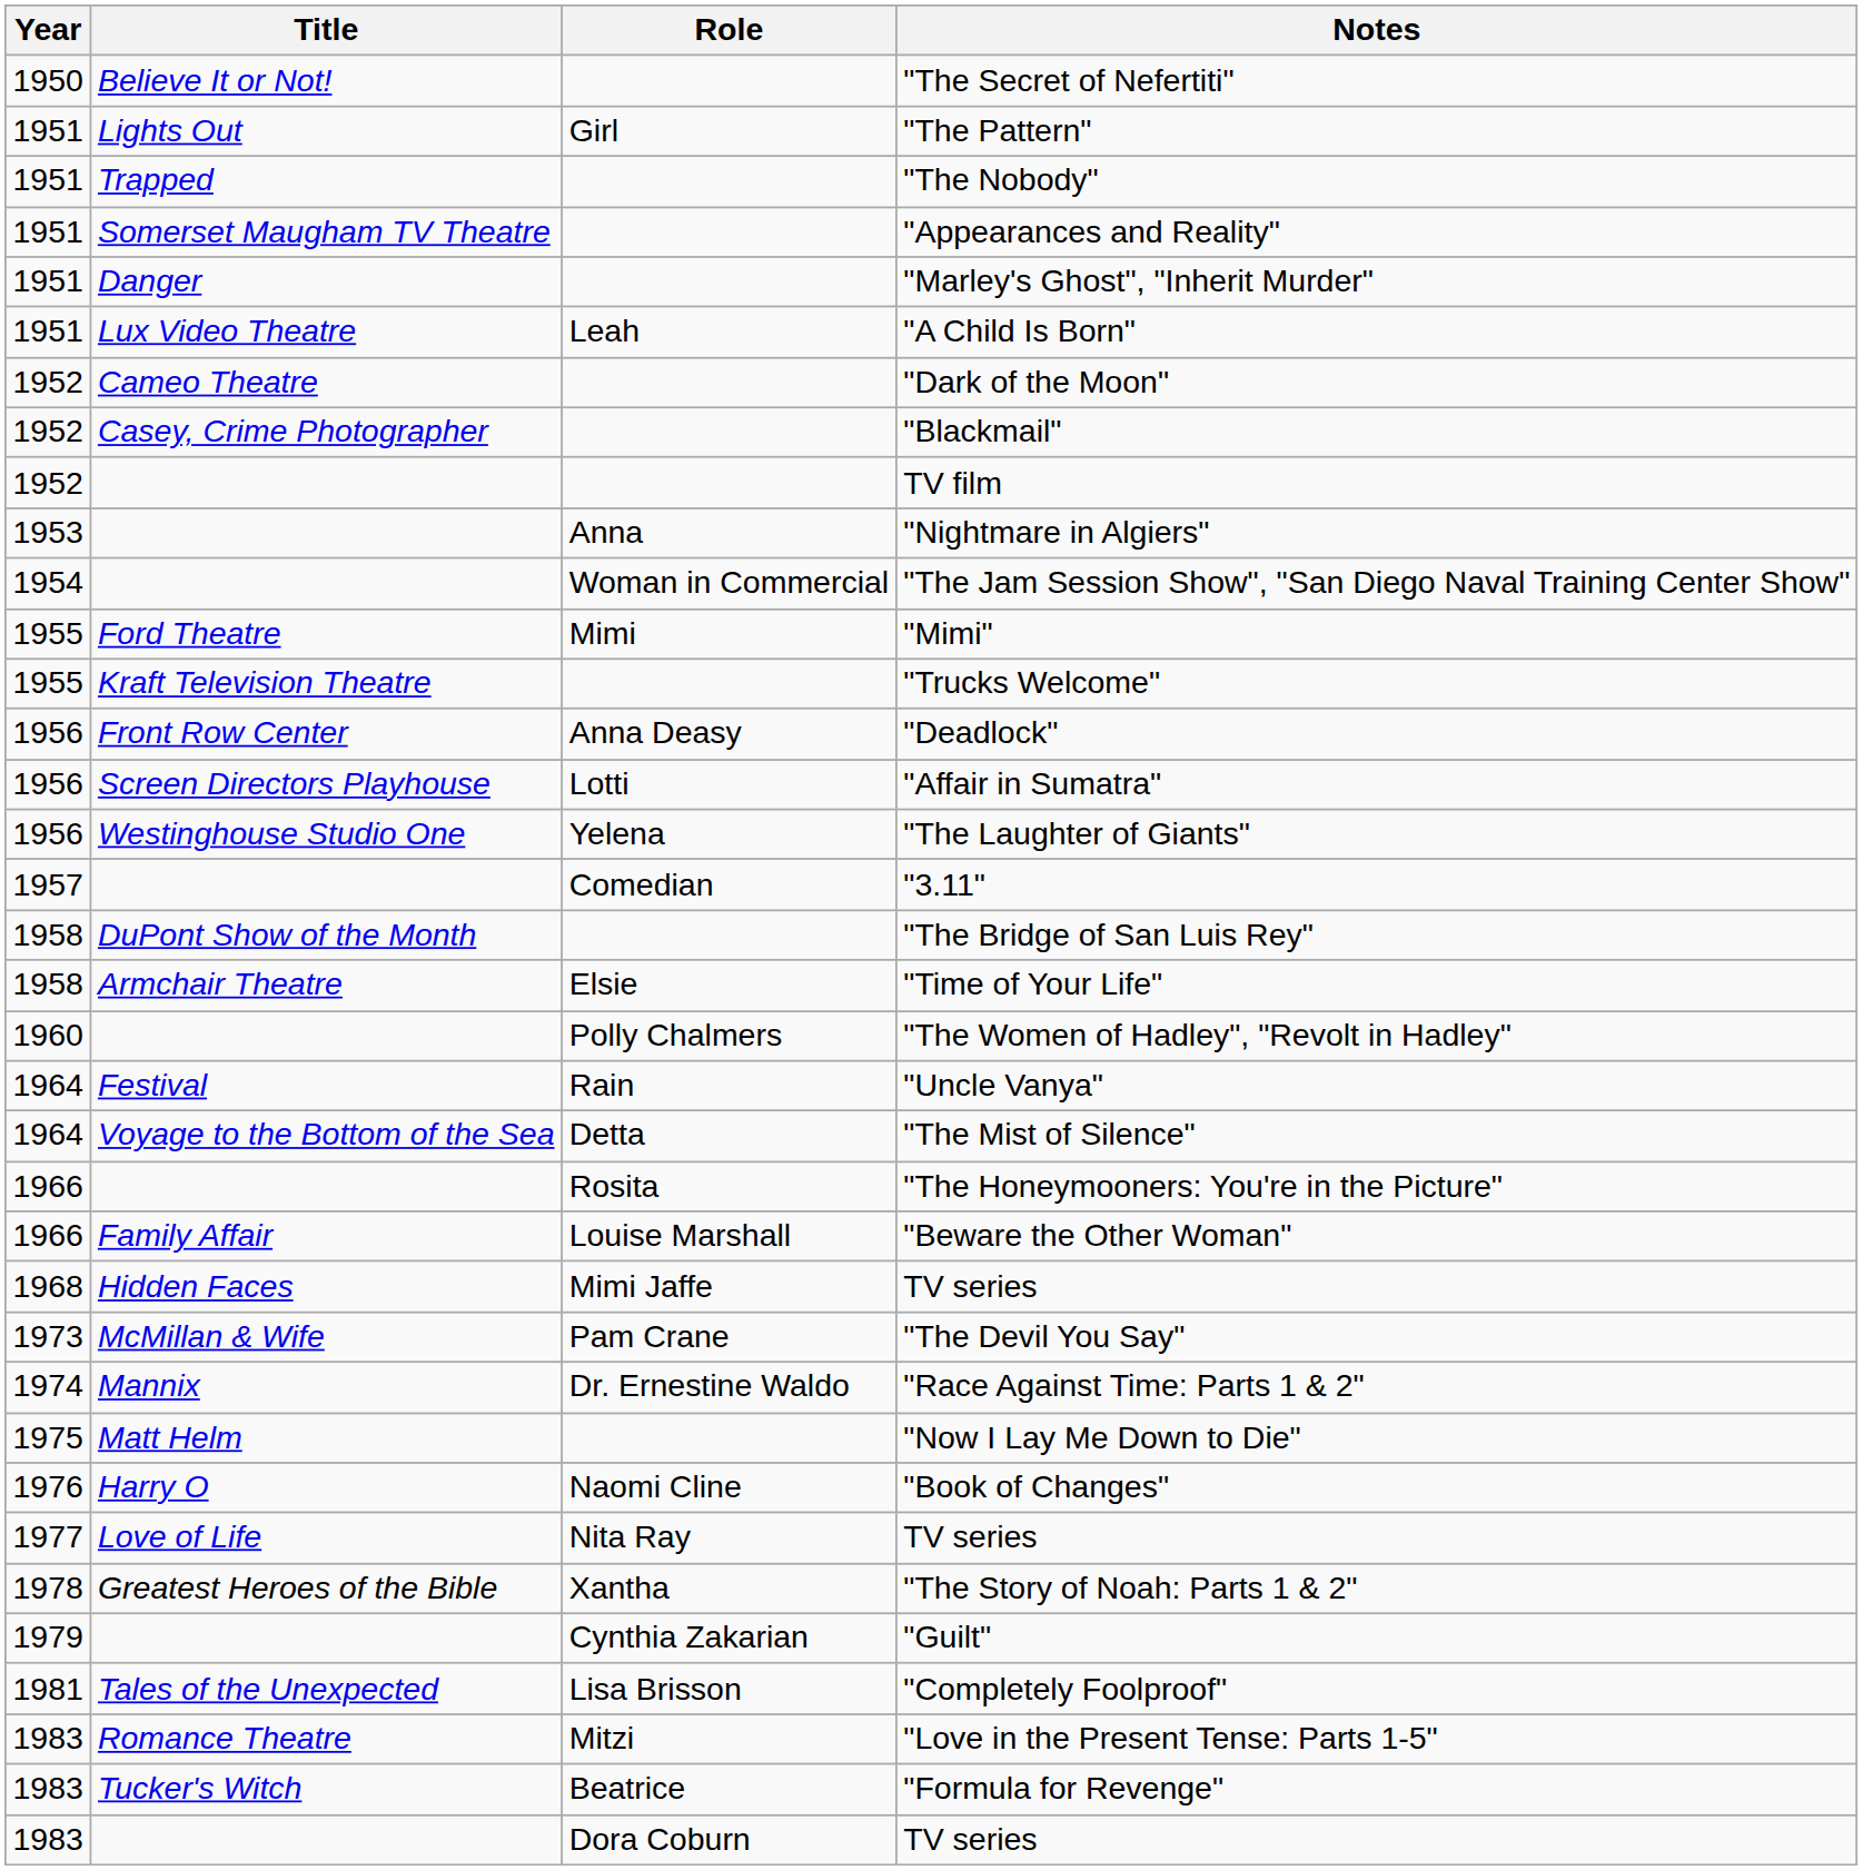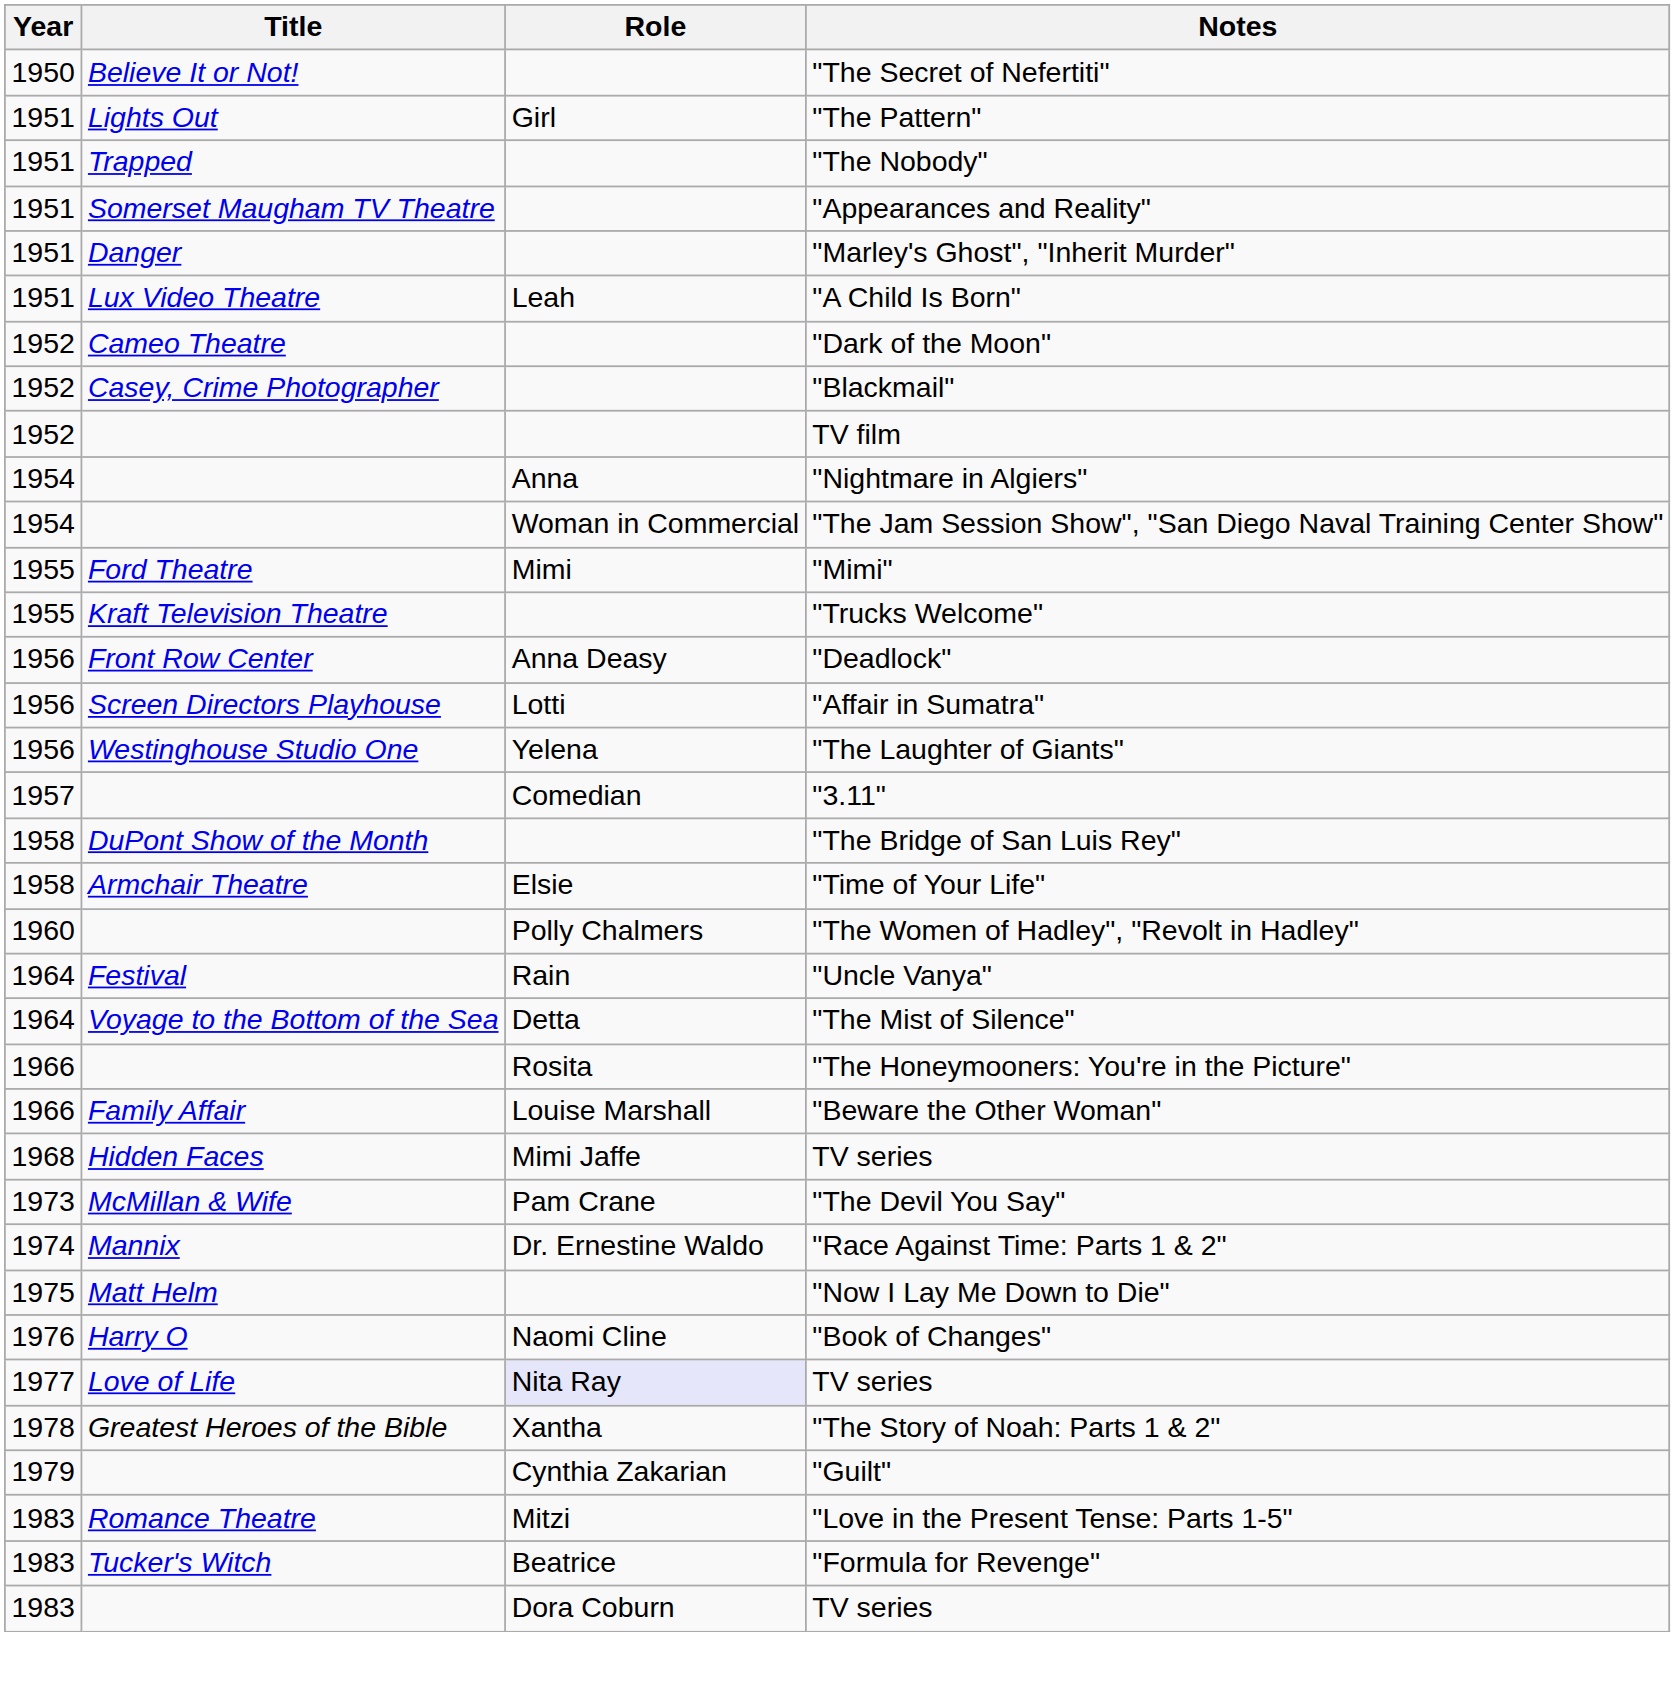 <table class="wikitable sortable">
 <tr>
 <th>Year</th>
 <th>Title</th>
 <th>Role</th>
 <th class="unsortable">Notes</th>
 </tr>
 <tr>
 <td>1950</td>
 <td><em><a href='#'>Believe It or Not!</a></em></td>
 <td></td>
 <td>"The Secret of Nefertiti"</td>
 </tr>
 <tr>
 <td>1951</td>
 <td><em><a href='#'>Lights Out</a></em></td>
 <td>Girl</td>
 <td>"The Pattern"</td>
 </tr>
 <tr>
 <td>1951</td>
 <td><em><a href='#'>Trapped</a></em></td>
 <td></td>
 <td>"The Nobody"</td>
 </tr>
 <tr>
 <td>1951</td>
 <td><em><a href='#'>Somerset Maugham TV Theatre</a></em></td>
 <td></td>
 <td>"Appearances and Reality"</td>
 </tr>
 <tr>
 <td>1951</td>
 <td><em><a href='#'>Danger</a></em></td>
 <td></td>
 <td>"Marley's Ghost", "Inherit Murder"</td>
 </tr>
 <tr>
 <td>1951</td>
 <td><em><a href='#'>Lux Video Theatre</a></em></td>
 <td>Leah</td>
 <td>"A Child Is Born"</td>
 </tr>
 <tr>
 <td>1952</td>
 <td><em><a href='#'>Cameo Theatre</a></em></td>
 <td></td>
 <td>"Dark of the Moon"</td>
 </tr>
 <tr>
 <td>1952</td>
 <td><em><a href='#'>Casey, Crime Photographer</a></em></td>
 <td></td>
 <td>"Blackmail"</td>
 </tr>
 <tr>
 <td>1952</td>
 <td><em></em></td>
 <td></td>
 <td>TV film</td>
 </tr>
 <tr>
-<td>1953</td>
+<td>1954</td>
 <td><em></em></td>
 <td>Anna</td>
 <td>"Nightmare in Algiers"</td>
 </tr>
 <tr>
 <td>1954</td>
 <td><em></em></td>
 <td>Woman in Commercial</td>
 <td>"The Jam Session Show", "San Diego Naval Training Center Show"</td>
 </tr>
 <tr>
 <td>1955</td>
 <td><em><a href='#'>Ford Theatre</a></em></td>
 <td>Mimi</td>
 <td>"Mimi"</td>
 </tr>
 <tr>
 <td>1955</td>
 <td><em><a href='#'>Kraft Television Theatre</a></em></td>
 <td></td>
 <td>"Trucks Welcome"</td>
 </tr>
 <tr>
 <td>1956</td>
 <td><em><a href='#'>Front Row Center</a></em></td>
 <td>Anna Deasy</td>
 <td>"Deadlock"</td>
 </tr>
 <tr>
 <td>1956</td>
 <td><em><a href='#'>Screen Directors Playhouse</a></em></td>
 <td>Lotti</td>
 <td>"Affair in Sumatra"</td>
 </tr>
 <tr>
 <td>1956</td>
 <td><em><a href='#'>Westinghouse Studio One</a></em></td>
 <td>Yelena</td>
 <td>"The Laughter of Giants"</td>
 </tr>
 <tr>
 <td>1957</td>
 <td><em></em></td>
 <td>Comedian</td>
 <td>"3.11"</td>
 </tr>
 <tr>
 <td>1958</td>
 <td><em><a href='#'>DuPont Show of the Month</a></em></td>
 <td></td>
 <td>"The Bridge of San Luis Rey"</td>
 </tr>
 <tr>
 <td>1958</td>
 <td><em><a href='#'>Armchair Theatre</a></em></td>
 <td>Elsie</td>
 <td>"Time of Your Life"</td>
 </tr>
 <tr>
 <td>1960</td>
 <td><em></em></td>
 <td>Polly Chalmers</td>
 <td>"The Women of Hadley", "Revolt in Hadley"</td>
 </tr>
 <tr>
 <td>1964</td>
 <td><em><a href='#'>Festival</a></em></td>
 <td>Rain</td>
 <td>"Uncle Vanya"</td>
 </tr>
 <tr>
 <td>1964</td>
 <td><em><a href='#'>Voyage to the Bottom of the Sea</a></em></td>
 <td>Detta</td>
 <td>"The Mist of Silence"</td>
 </tr>
 <tr>
 <td>1966</td>
 <td><em></em></td>
 <td>Rosita</td>
 <td>"The Honeymooners: You're in the Picture"</td>
 </tr>
 <tr>
 <td>1966</td>
 <td><em><a href='#'>Family Affair</a></em></td>
 <td>Louise Marshall</td>
 <td>"Beware the Other Woman"</td>
 </tr>
 <tr>
 <td>1968</td>
 <td><em><a href='#'>Hidden Faces</a></em></td>
 <td>Mimi Jaffe</td>
 <td>TV series</td>
 </tr>
 <tr>
 <td>1973</td>
 <td><em><a href='#'>McMillan & Wife</a></em></td>
 <td>Pam Crane</td>
 <td>"The Devil You Say"</td>
 </tr>
 <tr>
 <td>1974</td>
 <td><em><a href='#'>Mannix</a></em></td>
 <td>Dr. Ernestine Waldo</td>
 <td>"Race Against Time: Parts 1 & 2"</td>
 </tr>
 <tr>
 <td>1975</td>
 <td><em><a href='#'>Matt Helm</a></em></td>
 <td></td>
 <td>"Now I Lay Me Down to Die"</td>
 </tr>
 <tr>
 <td>1976</td>
 <td><em><a href='#'>Harry O</a></em></td>
 <td>Naomi Cline</td>
 <td>"Book of Changes"</td>
 </tr>
 <tr>
 <td>1977</td>
 <td><em><a href='#'>Love of Life</a></em></td>
-<td>Nita Ray</td>
+<td style="background: lavender;">Nita Ray</td>
 <td>TV series</td>
 </tr>
 <tr>
 <td>1978</td>
 <td><em>Greatest Heroes of the Bible</em></td>
 <td>Xantha</td>
 <td>"The Story of Noah: Parts 1 & 2"</td>
 </tr>
 <tr>
 <td>1979</td>
 <td><em></em></td>
 <td>Cynthia Zakarian</td>
 <td>"Guilt"</td>
-</tr>
-<tr>
-<td>1981</td>
-<td><em><a href='#'>Tales of the Unexpected</a></em></td>
-<td>Lisa Brisson</td>
-<td>"Completely Foolproof"</td>
 </tr>
 <tr>
 <td>1983</td>
 <td><em><a href='#'>Romance Theatre</a></em></td>
 <td>Mitzi</td>
 <td>"Love in the Present Tense: Parts 1-5"</td>
 </tr>
 <tr>
 <td>1983</td>
 <td><em><a href='#'>Tucker's Witch</a></em></td>
 <td>Beatrice</td>
 <td>"Formula for Revenge"</td>
 </tr>
 <tr>
 <td>1983</td>
 <td><em></em></td>
 <td>Dora Coburn</td>
 <td>TV series</td>
 </tr>
 </table>
